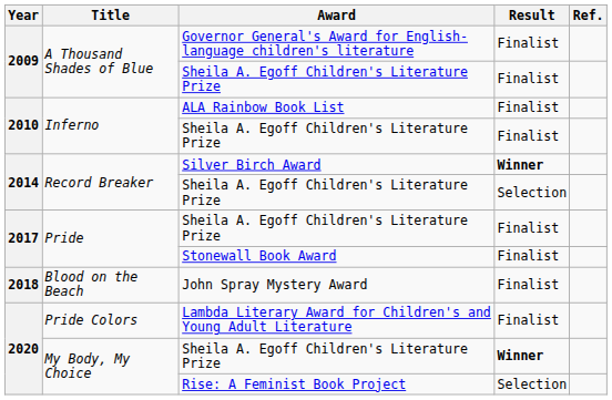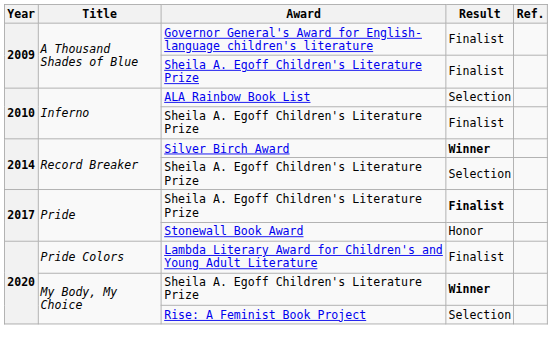 <table class="wikitable sortable mw-collapsible">
 <tr>
 <th>Year</th>
 <th>Title</th>
 <th>Award</th>
 <th>Result</th>
 <th>Ref.</th>
 </tr>
 <tr>
 <th rowspan="2">2009</th>
 <td rowspan="2"><em>A Thousand Shades of Blue</em></td>
 <td><a href='#'>Governor General's Award for English-language children's literature</a></td>
 <td>Finalist</td>
 <td></td>
 </tr>
 <tr>
 <td><a href='#'>Sheila A. Egoff Children's Literature Prize</a></td>
 <td>Finalist</td>
 <td></td>
 </tr>
 <tr>
 <th rowspan="2">2010</th>
 <td rowspan="2"><em>Inferno</em></td>
 <td><a href='#'>ALA Rainbow Book List</a></td>
-<td>Finalist</td>
+<td>Selection</td>
 <td></td>
 </tr>
 <tr>
 <td>Sheila A. Egoff Children's Literature Prize</td>
 <td>Finalist</td>
 <td></td>
 </tr>
 <tr>
 <th rowspan="2">2014</th>
 <td rowspan="2"><em>Record Breaker</em></td>
 <td><a href='#'>Silver Birch Award</a></td>
 <td><strong>Winner</strong></td>
 <td></td>
 </tr>
 <tr>
 <td>Sheila A. Egoff Children's Literature Prize</td>
 <td>Selection</td>
 <td></td>
 </tr>
 <tr>
 <th rowspan="2">2017</th>
 <td rowspan="2"><em>Pride</em></td>
 <td>Sheila A. Egoff Children's Literature Prize</td>
-<td>Finalist</td>
+<td><strong>Finalist</strong></td>
 <td></td>
 </tr>
 <tr>
 <td><a href='#'>Stonewall Book Award</a></td>
-<td>Finalist</td>
-<td></td>
-</tr>
-<tr>
-<th>2018</th>
-<td><em>Blood on the Beach</em></td>
-<td>John Spray Mystery Award</td>
-<td>Finalist</td>
+<td>Honor</td>
 <td></td>
 </tr>
 <tr>
 <th rowspan="3">2020</th>
 <td><em>Pride Colors</em></td>
 <td><a href='#'>Lambda Literary Award for Children's and Young Adult Literature</a></td>
 <td>Finalist</td>
 <td></td>
 </tr>
 <tr>
 <td rowspan="2"><em>My Body, My Choice</em></td>
 <td>Sheila A. Egoff Children's Literature Prize</td>
 <td><strong>Winner</strong></td>
 <td></td>
 </tr>
 <tr>
 <td><a href='#'>Rise: A Feminist Book Project</a></td>
 <td>Selection</td>
 <td></td>
 </tr>
 </table>
